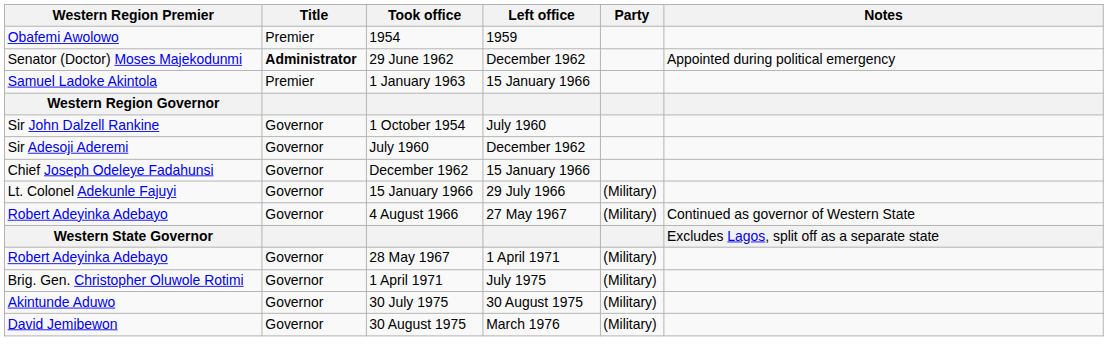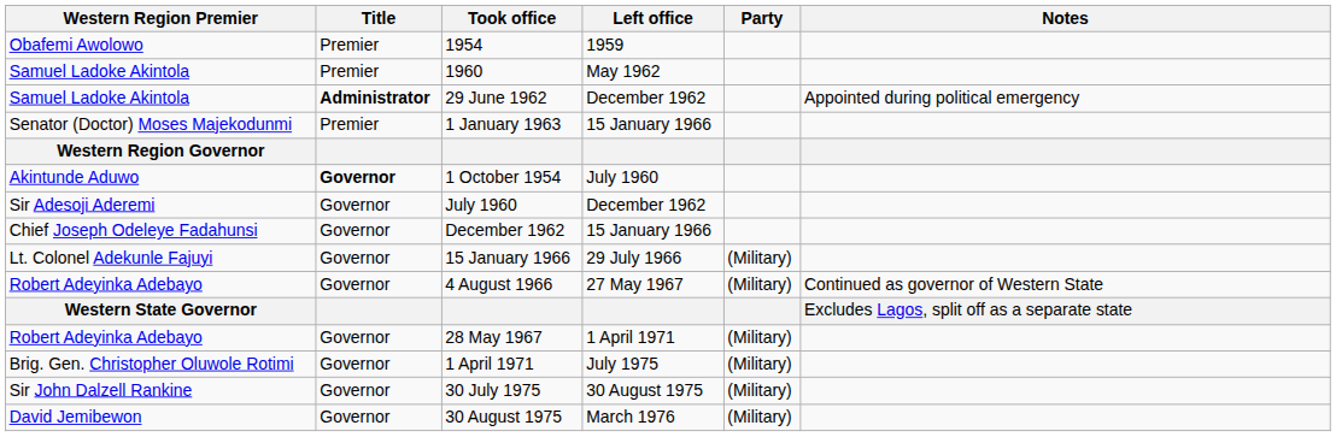 <table class="wikitable" border="1" style="width:100%; margin:auto; text-align:left">
 <tr>
 <th>Western Region Premier</th>
 <th>Title</th>
 <th>Took office</th>
 <th>Left office</th>
 <th>Party</th>
 <th width="40%">Notes</th>
 </tr>
 <tr -valign="top">
 <td><a href='#'>Obafemi Awolowo</a></td>
 <td>Premier</td>
 <td>1954</td>
 <td>1959</td>
 <td></td>
 <td></td>
 </tr>
 <tr -valign="top">
-<td>Senator (Doctor) <a href='#'>Moses Majekodunmi</a></td>
+<td><a href='#'>Samuel Ladoke Akintola</a></td>
+<td>Premier</td>
+<td>1960</td>
+<td>May 1962</td>
+<td></td>
+<td></td>
+</tr>
+<tr -valign="top">
+<td><a href='#'>Samuel Ladoke Akintola</a></td>
 <td><strong>Administrator</strong></td>
 <td>29 June 1962</td>
 <td>December 1962</td>
 <td></td>
 <td>Appointed during political emergency</td>
 </tr>
 <tr -valign="top">
-<td><a href='#'>Samuel Ladoke Akintola</a></td>
+<td>Senator (Doctor) <a href='#'>Moses Majekodunmi</a></td>
 <td>Premier</td>
 <td>1 January 1963</td>
 <td>15 January 1966</td>
 <td></td>
 <td></td>
 </tr>
 <tr>
 <th>Western Region Governor</th>
 <th></th>
 <th></th>
 <th></th>
 <th></th>
 <th></th>
 </tr>
 <tr -valign="top">
-<td>Sir <a href='#'>John Dalzell Rankine</a></td>
-<td>Governor</td>
+<td><a href='#'>Akintunde Aduwo</a></td>
+<td><strong>Governor</strong></td>
 <td>1 October 1954</td>
 <td>July 1960</td>
 <td></td>
 <td></td>
 </tr>
 <tr -valign="top">
 <td>Sir <a href='#'>Adesoji Aderemi</a></td>
 <td>Governor</td>
 <td>July 1960</td>
 <td>December 1962</td>
 <td></td>
 <td></td>
 </tr>
 <tr -valign="top">
 <td>Chief <a href='#'>Joseph Odeleye Fadahunsi</a></td>
 <td>Governor</td>
 <td>December 1962</td>
 <td>15 January 1966</td>
 <td></td>
 <td></td>
 </tr>
 <tr -valign="top">
 <td>Lt. Colonel <a href='#'>Adekunle Fajuyi</a></td>
 <td>Governor</td>
 <td>15 January 1966</td>
 <td>29 July 1966</td>
 <td>(Military)</td>
 <td></td>
 </tr>
 <tr -valign="top">
 <td><a href='#'>Robert Adeyinka Adebayo</a></td>
 <td>Governor</td>
 <td>4 August 1966</td>
 <td>27 May 1967</td>
 <td>(Military)</td>
 <td>Continued as governor of Western State</td>
 </tr>
 <tr>
 <th>Western State Governor</th>
 <th></th>
 <th></th>
 <th></th>
 <th></th>
 <th style="text-align:left; font-weight:normal">Excludes <a href='#'>Lagos</a>, split off as a separate state</th>
 </tr>
 <tr -valign="top">
 <td><a href='#'>Robert Adeyinka Adebayo</a></td>
 <td>Governor</td>
 <td>28 May 1967</td>
 <td>1 April 1971</td>
 <td>(Military)</td>
 <td></td>
 </tr>
 <tr -valign="top">
 <td>Brig. Gen. <a href='#'>Christopher Oluwole Rotimi</a></td>
 <td>Governor</td>
 <td>1 April 1971</td>
 <td>July 1975</td>
 <td>(Military)</td>
 <td></td>
 </tr>
 <tr -valign="top">
-<td><a href='#'>Akintunde Aduwo</a></td>
+<td>Sir <a href='#'>John Dalzell Rankine</a></td>
 <td>Governor</td>
 <td>30 July 1975</td>
 <td>30 August 1975</td>
 <td>(Military)</td>
 <td></td>
 </tr>
 <tr -valign="top">
 <td><a href='#'>David Jemibewon</a></td>
 <td>Governor</td>
 <td>30 August 1975</td>
 <td>March 1976</td>
 <td>(Military)</td>
 <td></td>
 </tr>
 </table>
